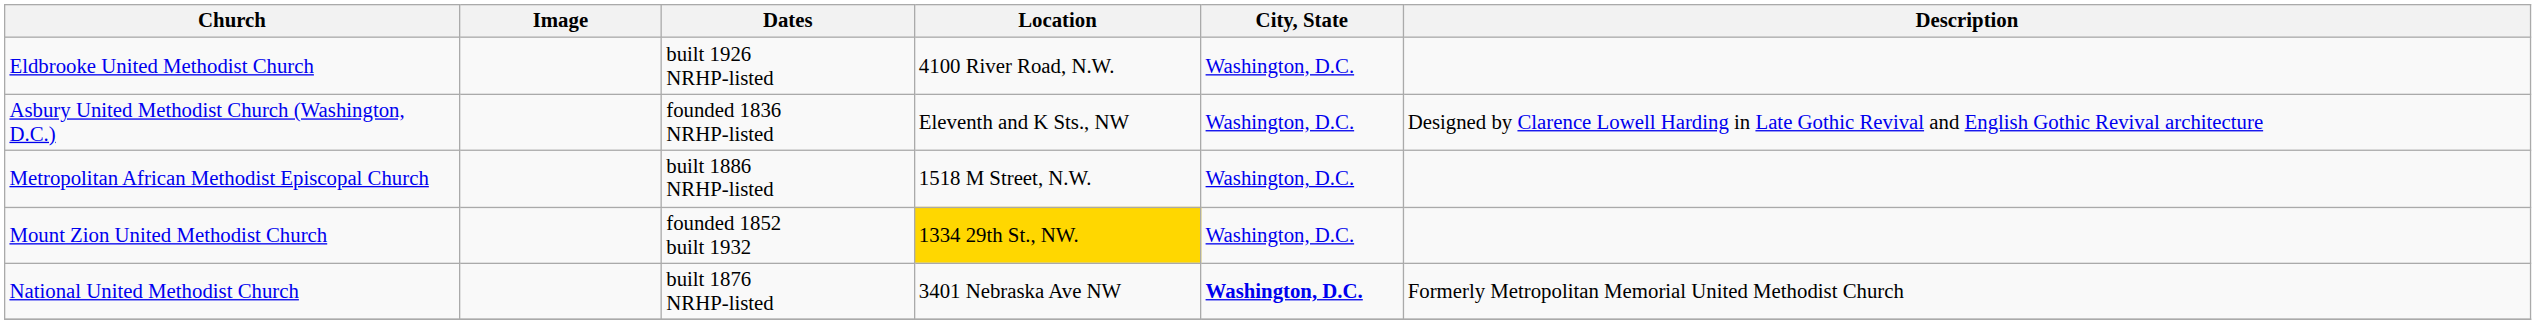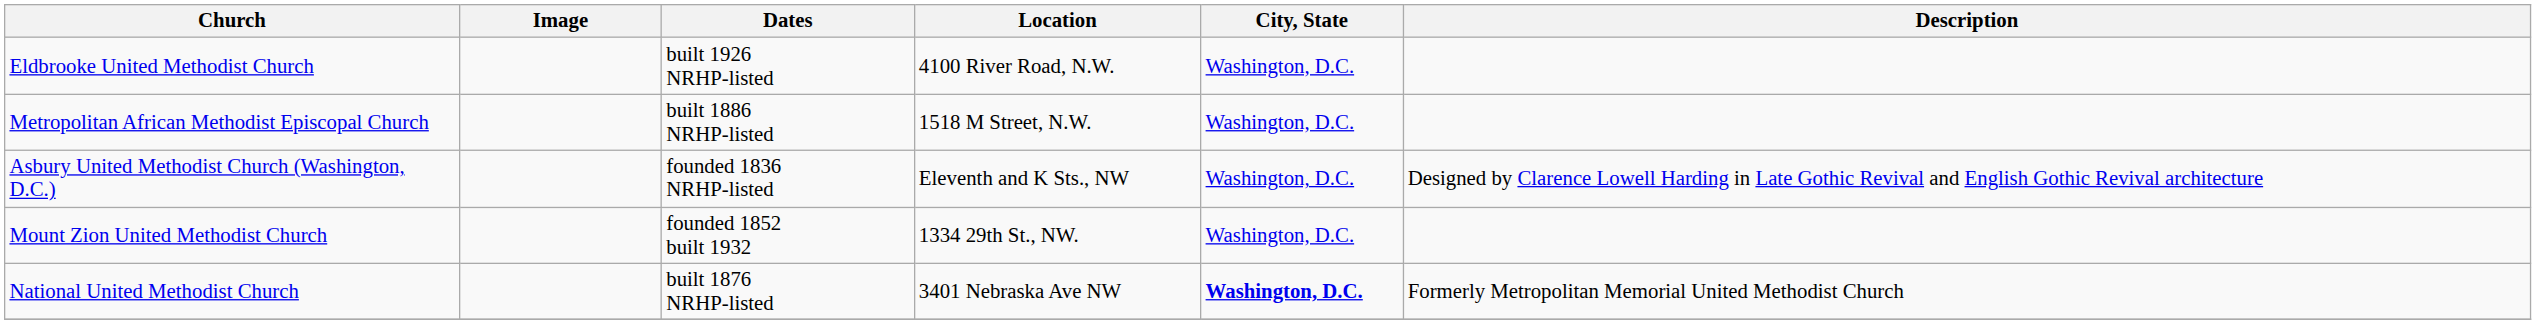 <table class="wikitable sortable" style="width:98%">
 <tr>
 <th style="width:18%;"><strong>Church</strong></th>
 <th style="width:8%;" class="unsortable"><strong>Image</strong></th>
 <th style="width:10%;"><strong>Dates</strong></th>
 <th><strong>Location</strong></th>
 <th style="width:8%;"><strong>City, State</strong></th>
 <th class="unsortable"><strong>Description</strong></th>
 </tr>
 <tr>
 <td><a href='#'>Eldbrooke United Methodist Church</a></td>
 <td></td>
 <td>built 1926<br> NRHP-listed</td>
 <td>4100 River Road, N.W.<br><small></small></td>
 <td><a href='#'>Washington, D.C.</a></td>
 <td></td>
 </tr>
 <tr>
+<td><a href='#'>Metropolitan African Methodist Episcopal Church</a></td>
+<td></td>
+<td>built 1886<br> NRHP-listed</td>
+<td>1518 M Street, N.W.<br><small></small></td>
+<td><a href='#'>Washington, D.C.</a></td>
+<td></td>
+</tr>
+<tr>
 <td><a href='#'>Asbury United Methodist Church (Washington, D.C.)</a></td>
 <td></td>
 <td>founded 1836<br>NRHP-listed</td>
 <td>Eleventh and K Sts., NW<br><small></small></td>
 <td><a href='#'>Washington, D.C.</a></td>
 <td>Designed by <a href='#'>Clarence Lowell Harding</a> in <a href='#'>Late Gothic Revival</a> and <a href='#'>English Gothic Revival architecture</a></td>
 </tr>
 <tr>
-<td><a href='#'>Metropolitan African Methodist Episcopal Church</a></td>
-<td></td>
-<td>built 1886<br> NRHP-listed</td>
-<td>1518 M Street, N.W.<br><small></small></td>
-<td><a href='#'>Washington, D.C.</a></td>
-<td></td>
-</tr>
-<tr>
 <td><a href='#'>Mount Zion United Methodist Church</a></td>
 <td></td>
 <td>founded 1852<br>built 1932</td>
-<td style="background: gold;">1334 29th St., NW.<br><small></small></td>
+<td>1334 29th St., NW.<br><small></small></td>
 <td><a href='#'>Washington, D.C.</a></td>
 <td></td>
 </tr>
 <tr>
 <td><a href='#'>National United Methodist Church</a></td>
 <td></td>
 <td>built 1876<br> NRHP-listed</td>
 <td>3401 Nebraska Ave NW<br><small></small></td>
 <td><strong><a href='#'>Washington, D.C.</a></strong></td>
 <td>Formerly Metropolitan Memorial United Methodist Church</td>
 </tr>
 <tr>
 </tr>
 </table>
